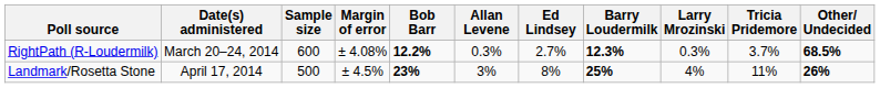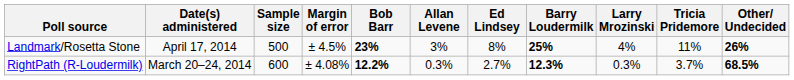 <table class="wikitable">
 <tr valign= bottom>
 <th>Poll source</th>
 <th>Date(s)<br>administered</th>
 <th>Sample<br>size</th>
 <th>Margin<br>of error</th>
 <th style="width:70px;">Bob<br>Barr</th>
 <th style="width:70px;">Allan<br>Levene</th>
 <th style="width:70px;">Ed<br>Lindsey</th>
 <th style="width:70px;">Barry<br>Loudermilk</th>
 <th style="width:70px;">Larry<br>Mrozinski</th>
 <th style="width:70px;">Tricia<br>Pridemore</th>
 <th>Other/<br>Undecided</th>
 </tr>
 <tr>
+<td><a href='#'>Landmark</a>/Rosetta Stone</td>
+<td align=center>April 17, 2014</td>
+<td align=center>500</td>
+<td align=center>± 4.5%</td>
+<td><strong>23%</strong></td>
+<td align=center>3%</td>
+<td align=center>8%</td>
+<td><strong>25%</strong></td>
+<td align=center>4%</td>
+<td align=center>11%</td>
+<td><strong>26%</strong></td>
+</tr>
+<tr>
 <td><a href='#'>RightPath (R-Loudermilk)</a></td>
 <td align=center>March 20–24, 2014</td>
 <td align=center>600</td>
 <td align=center>± 4.08%</td>
 <td><strong>12.2%</strong></td>
 <td align=center>0.3%</td>
 <td align=center>2.7%</td>
 <td><strong>12.3%</strong></td>
 <td align=center>0.3%</td>
 <td align=center>3.7%</td>
 <td><strong>68.5%</strong></td>
 </tr>
-<tr>
-<td><a href='#'>Landmark</a>/Rosetta Stone</td>
-<td align=center>April 17, 2014</td>
-<td align=center>500</td>
-<td align=center>± 4.5%</td>
-<td><strong>23%</strong></td>
-<td align=center>3%</td>
-<td align=center>8%</td>
-<td><strong>25%</strong></td>
-<td align=center>4%</td>
-<td align=center>11%</td>
-<td><strong>26%</strong></td>
-</tr>
 </table>
